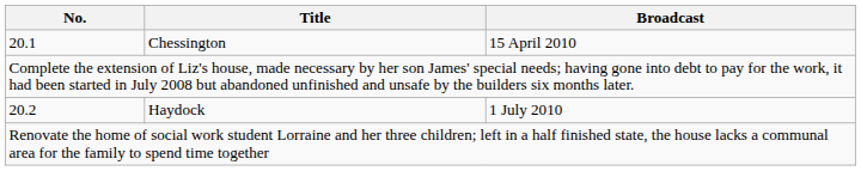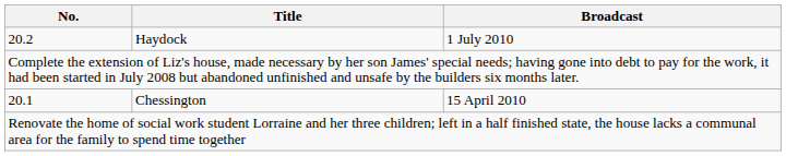 <table class="wikitable">
 <tr>
 <th>No.</th>
 <th>Title</th>
 <th>Broadcast</th>
 </tr>
 <tr>
+<td>20.2</td>
+<td>Haydock</td>
+<td>1 July 2010</td>
+</tr>
+<tr>
+<td colspan="3">Complete the extension of Liz's house, made necessary by her son James' special needs; having gone into debt to pay for the work, it had been started in July 2008 but abandoned unfinished and unsafe by the builders six months later.</td>
+</tr>
+<tr>
 <td>20.1</td>
 <td>Chessington</td>
 <td>15 April 2010</td>
 </tr>
 <tr>
-<td colspan="3">Complete the extension of Liz's house, made necessary by her son James' special needs; having gone into debt to pay for the work, it had been started in July 2008 but abandoned unfinished and unsafe by the builders six months later.</td>
-</tr>
-<tr>
-<td>20.2</td>
-<td>Haydock</td>
-<td>1 July 2010</td>
-</tr>
-<tr>
 <td colspan="3">Renovate the home of social work student Lorraine and her three children; left in a half finished state, the house lacks a communal area for the family to spend time together</td>
 </tr>
 </table>
